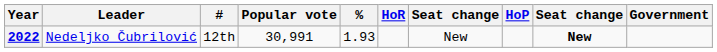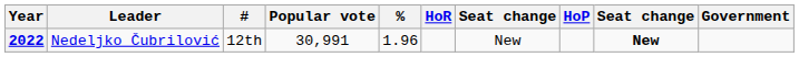 <table class="wikitable" style="text-align: center;">
 <tr>
 <th>Year</th>
 <th>Leader</th>
 <th>#</th>
 <th>Popular vote</th>
 <th>%</th>
 <th><a href='#'>HoR</a></th>
 <th>Seat change</th>
 <th><a href='#'>HoP</a></th>
 <th>Seat change</th>
 <th>Government</th>
 </tr>
 <tr>
 <th><a href='#'>2022</a></th>
 <td><a href='#'>Nedeljko Čubrilović</a></td>
 <td>12th</td>
 <td align=center>30,991</td>
-<td>1.93</td>
+<td>1.96</td>
 <td></td>
 <td>New</td>
 <td></td>
 <td><strong>New</strong></td>
 <td></td>
 </tr>
 </table>
